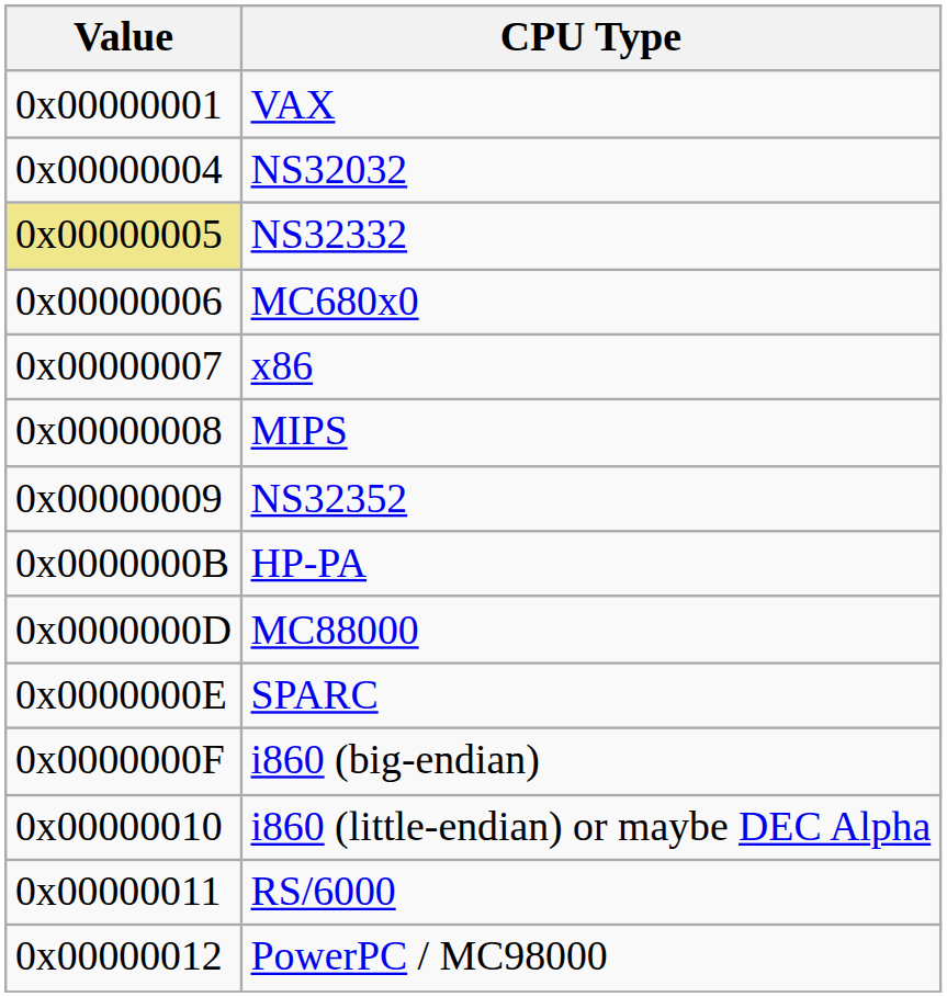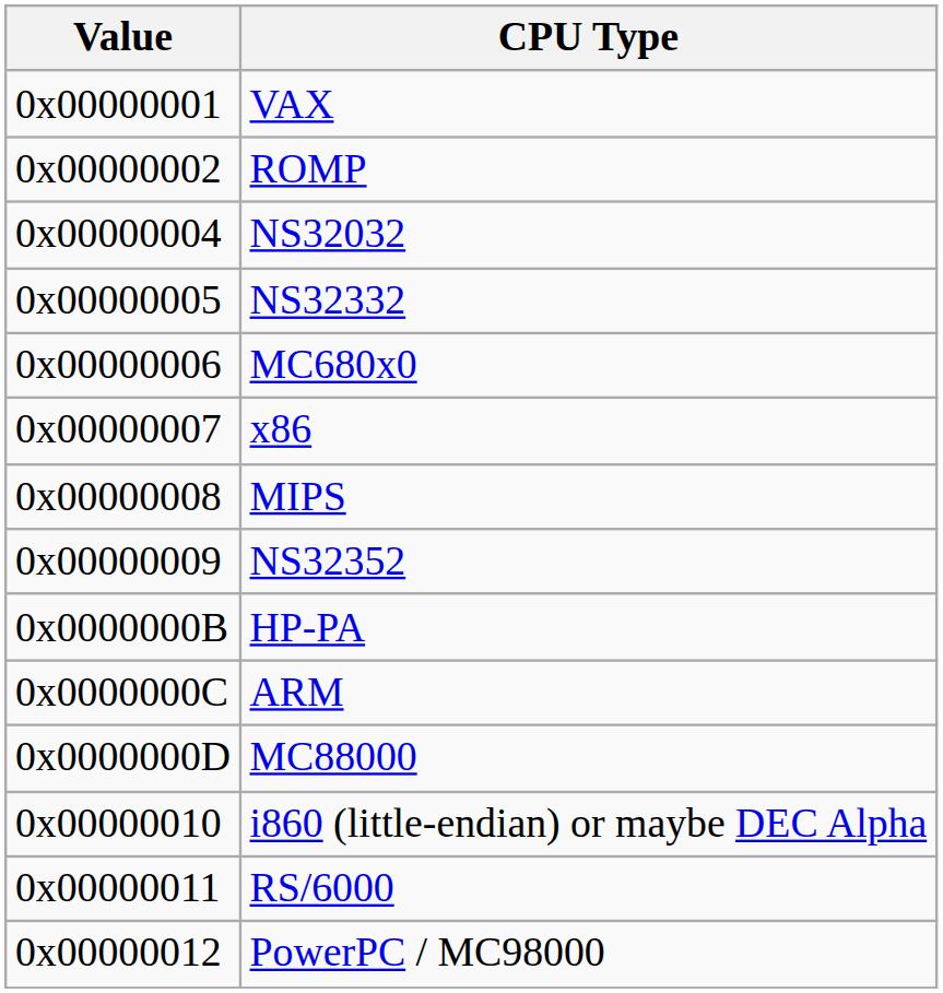 <table class="wikitable">
 <tr>
 <th>Value</th>
 <th>CPU Type</th>
 </tr>
 <tr>
 <td>0x00000001</td>
 <td><a href='#'>VAX</a></td>
 </tr>
 <tr>
+<td>0x00000002</td>
+<td><a href='#'>ROMP</a></td>
+</tr>
+<tr>
 <td>0x00000004</td>
 <td><a href='#'>NS32032</a></td>
 </tr>
 <tr>
-<td style="background: khaki;">0x00000005</td>
+<td>0x00000005</td>
 <td><a href='#'>NS32332</a></td>
 </tr>
 <tr>
 <td>0x00000006</td>
 <td><a href='#'>MC680x0</a></td>
 </tr>
 <tr>
 <td>0x00000007</td>
 <td><a href='#'>x86</a></td>
 </tr>
 <tr>
 <td>0x00000008</td>
 <td><a href='#'>MIPS</a></td>
 </tr>
 <tr>
 <td>0x00000009</td>
 <td><a href='#'>NS32352</a></td>
 </tr>
 <tr>
 <td>0x0000000B</td>
 <td><a href='#'>HP-PA</a></td>
 </tr>
 <tr>
+<td>0x0000000C</td>
+<td><a href='#'>ARM</a></td>
+</tr>
+<tr>
 <td>0x0000000D</td>
 <td><a href='#'>MC88000</a></td>
-</tr>
-<tr>
-<td>0x0000000E</td>
-<td><a href='#'>SPARC</a></td>
-</tr>
-<tr>
-<td>0x0000000F</td>
-<td><a href='#'>i860</a> (big-endian)</td>
 </tr>
 <tr>
 <td>0x00000010</td>
 <td><a href='#'>i860</a> (little-endian) or maybe <a href='#'>DEC Alpha</a></td>
 </tr>
 <tr>
 <td>0x00000011</td>
 <td><a href='#'>RS/6000</a></td>
 </tr>
 <tr>
 <td>0x00000012</td>
 <td><a href='#'>PowerPC</a> / MC98000</td>
 </tr>
 </table>
